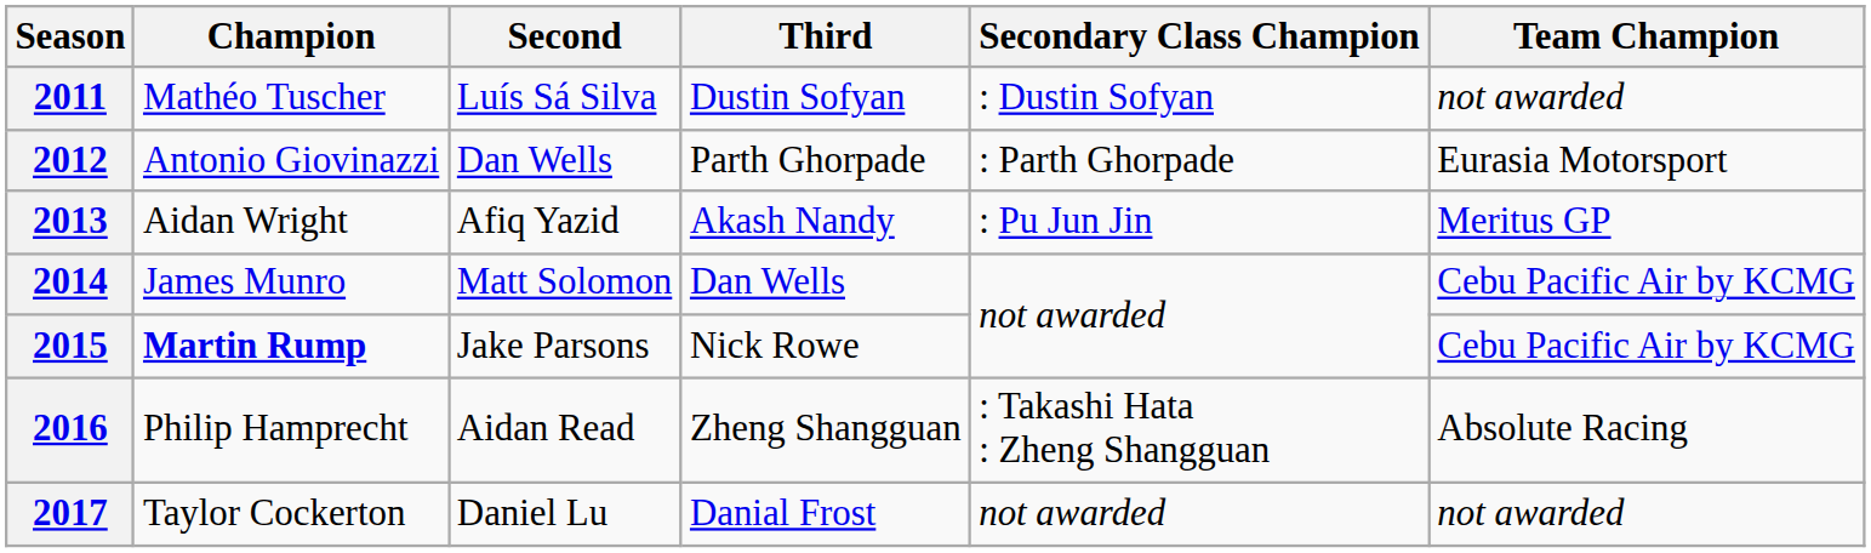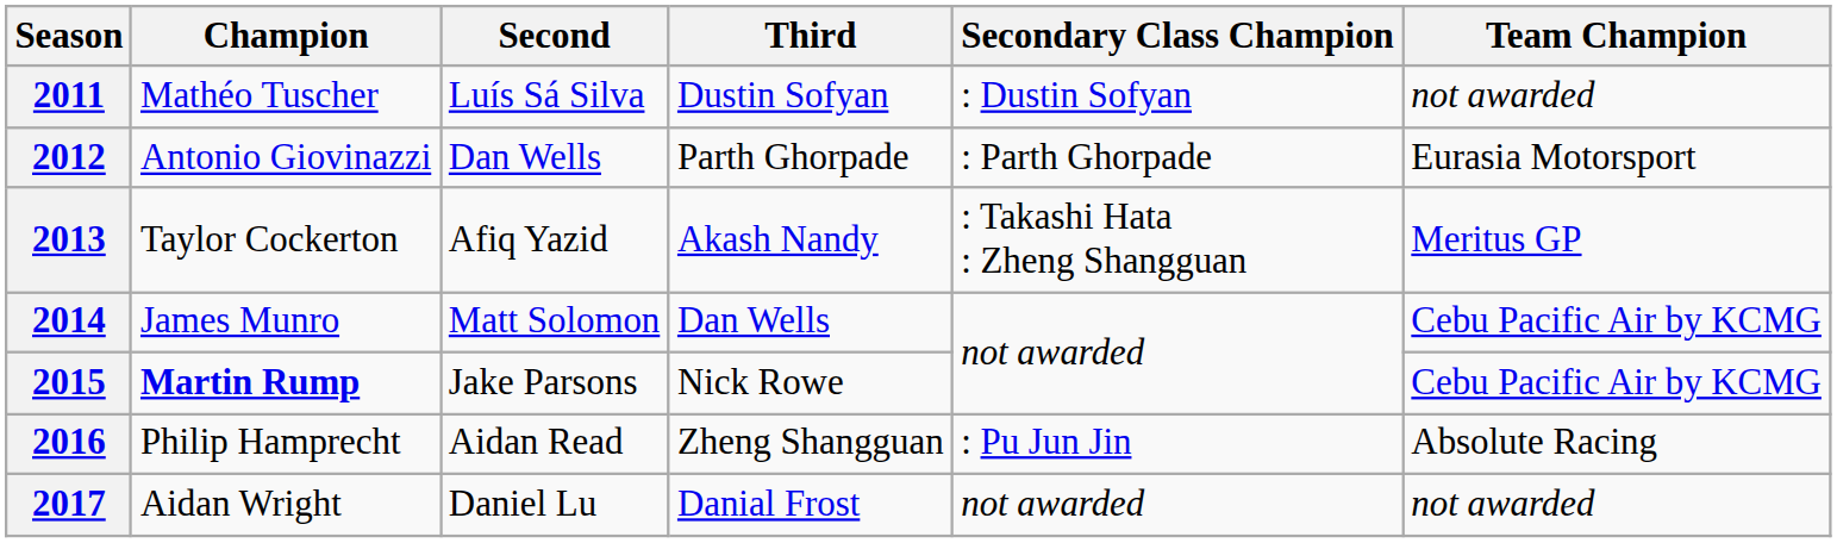 <table class="wikitable" style="font-size:85%;">
 <tr>
 <th>Season</th>
 <th>Champion</th>
 <th>Second</th>
 <th>Third</th>
 <th>Secondary Class Champion</th>
 <th>Team Champion</th>
 </tr>
 <tr>
 <th><a href='#'>2011</a></th>
 <td> <a href='#'>Mathéo Tuscher</a></td>
 <td> <a href='#'>Luís Sá Silva</a></td>
 <td> <a href='#'>Dustin Sofyan</a></td>
 <td>:  <a href='#'>Dustin Sofyan</a></td>
 <td><em>not awarded</em></td>
 </tr>
 <tr>
 <th><a href='#'>2012</a></th>
 <td> <a href='#'>Antonio Giovinazzi</a></td>
 <td> <a href='#'>Dan Wells</a></td>
 <td> Parth Ghorpade</td>
 <td>:  Parth Ghorpade</td>
 <td> Eurasia Motorsport</td>
 </tr>
 <tr>
 <th><a href='#'>2013</a></th>
-<td> Aidan Wright</td>
+<td> Taylor Cockerton</td>
 <td> Afiq Yazid</td>
 <td> <a href='#'>Akash Nandy</a></td>
-<td>:  <a href='#'>Pu Jun Jin</a></td>
+<td>:  Takashi Hata<br>:  Zheng Shangguan</td>
 <td> <a href='#'>Meritus GP</a></td>
 </tr>
 <tr>
 <th><a href='#'>2014</a></th>
 <td> <a href='#'>James Munro</a></td>
 <td> <a href='#'>Matt Solomon</a></td>
 <td> <a href='#'>Dan Wells</a></td>
 <td rowspan=2><em>not awarded</em></td>
 <td> <a href='#'>Cebu Pacific Air by KCMG</a></td>
 </tr>
 <tr>
 <th><a href='#'>2015</a></th>
 <td><strong> <a href='#'>Martin Rump</a></strong></td>
 <td> Jake Parsons</td>
 <td> Nick Rowe</td>
 <td> <a href='#'>Cebu Pacific Air by KCMG</a></td>
 </tr>
 <tr>
 <th><a href='#'>2016</a></th>
 <td> Philip Hamprecht</td>
 <td> Aidan Read</td>
 <td> Zheng Shangguan</td>
-<td>:  Takashi Hata<br>:  Zheng Shangguan</td>
+<td>:  <a href='#'>Pu Jun Jin</a></td>
 <td> Absolute Racing</td>
 </tr>
 <tr>
 <th><a href='#'>2017</a></th>
-<td> Taylor Cockerton</td>
+<td> Aidan Wright</td>
 <td> Daniel Lu</td>
 <td> <a href='#'>Danial Frost</a></td>
 <td><em>not awarded</em></td>
 <td><em>not awarded</em></td>
 </tr>
 </table>
